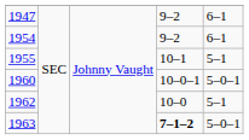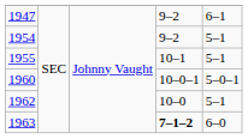 <table class="wikitable">
 <tr>
 </tr>
 <tr>
 <td><a href='#'>1947</a></td>
 <td rowspan="6">SEC</td>
 <td rowspan="6"><a href='#'>Johnny Vaught</a></td>
 <td>9–2</td>
 <td>6–1</td>
 </tr>
 <tr>
 <td><a href='#'>1954</a></td>
 <td>9–2</td>
-<td>6–1</td>
+<td>5–1</td>
 </tr>
 <tr>
 <td><a href='#'>1955</a></td>
 <td>10–1</td>
 <td>5–1</td>
 </tr>
 <tr>
 <td><a href='#'>1960</a></td>
 <td>10–0–1</td>
 <td>5–0–1</td>
 </tr>
 <tr>
 <td><a href='#'>1962</a></td>
 <td>10–0</td>
 <td>5–1</td>
 </tr>
 <tr>
 <td><a href='#'>1963</a></td>
 <td><strong>7–1–2</strong></td>
-<td>5–0–1</td>
+<td>6–0</td>
 </tr>
 </table>
